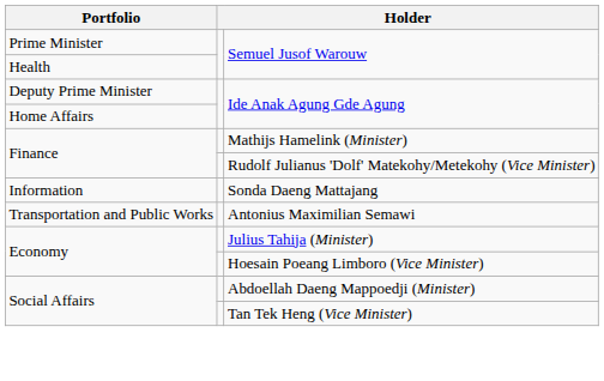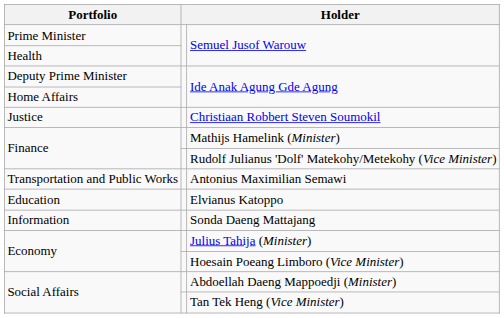 <table class="wikitable">
 <tr>
 <th>Portfolio</th>
 <th colspan="2">Holder</th>
 </tr>
 <tr>
 <td>Prime Minister</td>
 <td rowspan="2"></td>
 <td rowspan="2"><a href='#'>Semuel Jusof Warouw</a></td>
 </tr>
 <tr>
 <td>Health</td>
 </tr>
 <tr>
 <td>Deputy Prime Minister</td>
 <td rowspan="2"></td>
 <td rowspan="2"><a href='#'>Ide Anak Agung Gde Agung</a></td>
 </tr>
 <tr>
 <td>Home Affairs</td>
 </tr>
 <tr>
+<td>Justice</td>
+<td></td>
+<td><a href='#'>Christiaan Robbert Steven Soumokil</a></td>
+</tr>
+<tr>
 <td rowspan="2">Finance</td>
 <td></td>
 <td>Mathijs Hamelink (<em>Minister</em>)</td>
 </tr>
 <tr>
 <td></td>
 <td>Rudolf Julianus 'Dolf' Matekohy/Metekohy (<em>Vice Minister</em>)</td>
 </tr>
 <tr>
+<td>Transportation and Public Works</td>
+<td></td>
+<td>Antonius Maximilian Semawi</td>
+</tr>
+<tr>
+<td>Education</td>
+<td></td>
+<td>Elvianus Katoppo</td>
+</tr>
+<tr>
 <td>Information</td>
 <td></td>
 <td>Sonda Daeng Mattajang</td>
-</tr>
-<tr>
-<td>Transportation and Public Works</td>
-<td></td>
-<td>Antonius Maximilian Semawi</td>
 </tr>
 <tr>
 <td rowspan="2">Economy</td>
 <td></td>
 <td><a href='#'>Julius Tahija</a> (<em>Minister</em>)</td>
 </tr>
 <tr>
 <td></td>
 <td>Hoesain Poeang Limboro (<em>Vice Minister</em>)</td>
 </tr>
 <tr>
 <td rowspan="2">Social Affairs</td>
 <td></td>
 <td>Abdoellah Daeng Mappoedji (<em>Minister</em>)</td>
 </tr>
 <tr>
 <td></td>
 <td>Tan Tek Heng (<em>Vice Minister</em>)</td>
 </tr>
 </table>
